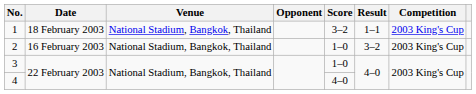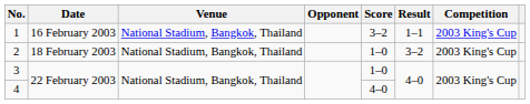 <table class="wikitable sortable">
 <tr>
 <th scope="col">No.</th>
 <th scope="col">Date</th>
 <th scope="col">Venue</th>
 <th scope="col">Opponent</th>
 <th scope="col">Score</th>
 <th scope="col">Result</th>
 <th scope="col">Competition</th>
 <th scope="col" class="unsortable"></th>
 </tr>
 <tr>
 <td align="center">1</td>
-<td>18 February 2003</td>
+<td>16 February 2003</td>
 <td><a href='#'>National Stadium</a>, <a href='#'>Bangkok</a>, Thailand</td>
 <td></td>
 <td align="center">3–2</td>
 <td align="center">1–1</td>
 <td><a href='#'>2003 King's Cup</a></td>
 <td></td>
 </tr>
 <tr>
 <td align="center">2</td>
-<td>16 February 2003</td>
+<td>18 February 2003</td>
 <td>National Stadium, Bangkok, Thailand</td>
 <td></td>
 <td align="center">1–0</td>
 <td align="center">3–2</td>
 <td>2003 King's Cup</td>
 <td></td>
 </tr>
 <tr>
 <td align="center">3</td>
 <td rowspan="2">22 February 2003</td>
 <td rowspan="2">National Stadium, Bangkok, Thailand</td>
 <td rowspan="2"></td>
 <td align="center">1–0</td>
 <td rowspan="2" style="text-align:center">4–0</td>
 <td rowspan="2">2003 King's Cup</td>
 <td rowspan="2"></td>
 </tr>
 <tr>
 <td align="center">4</td>
 <td align="center">4–0</td>
 </tr>
 </table>
